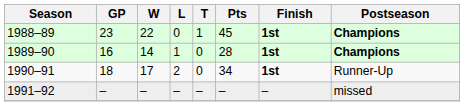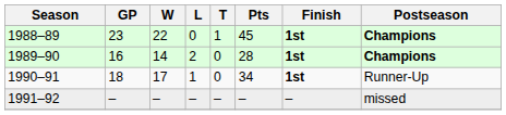 <table class="wikitable" width=600>
 <tr>
 <th>Season</th>
 <th>GP</th>
 <th>W</th>
 <th>L</th>
 <th>T</th>
 <th>Pts</th>
 <th>Finish</th>
 <th>Postseason</th>
 </tr>
 <tr bgcolor=ddffdd>
 <td>1988–89</td>
 <td>23</td>
 <td>22</td>
 <td>0</td>
 <td>1</td>
 <td>45</td>
 <td><strong>1st</strong></td>
 <td><strong>Champions</strong></td>
 </tr>
 <tr bgcolor=ddffdd>
 <td>1989–90</td>
 <td>16</td>
 <td>14</td>
-<td>1</td>
+<td>2</td>
 <td>0</td>
 <td>28</td>
 <td><strong>1st</strong></td>
 <td><strong>Champions</strong></td>
 </tr>
 <tr>
 <td>1990–91</td>
 <td>18</td>
 <td>17</td>
-<td>2</td>
+<td>1</td>
 <td>0</td>
 <td>34</td>
 <td><strong>1st</strong></td>
 <td>Runner-Up</td>
 </tr>
 <tr bgcolor=eeeeee>
 <td>1991–92</td>
 <td>–</td>
 <td>–</td>
 <td>–</td>
 <td>–</td>
 <td>–</td>
 <td>–</td>
 <td>missed</td>
 </tr>
 <tr>
 </tr>
 </table>
